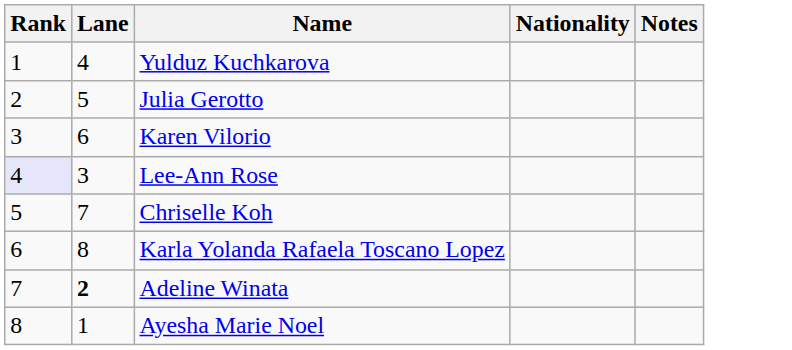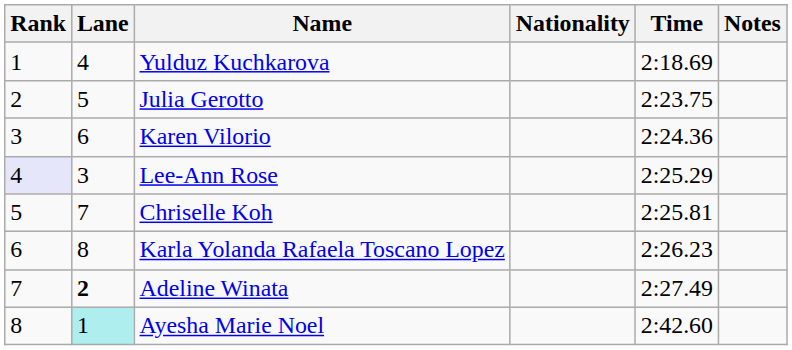 <table class="wikitable">
 <tr>
 <th>Rank</th>
 <th>Lane</th>
 <th>Name</th>
 <th>Nationality</th>
+<th>Time</th>
 <th>Notes</th>
 </tr>
 <tr>
 <td>1</td>
 <td>4</td>
 <td><a href='#'>Yulduz Kuchkarova</a></td>
 <td></td>
+<td>2:18.69</td>
 <td></td>
 </tr>
 <tr>
 <td>2</td>
 <td>5</td>
 <td><a href='#'>Julia Gerotto</a></td>
 <td></td>
+<td>2:23.75</td>
 <td></td>
 </tr>
 <tr>
 <td>3</td>
 <td>6</td>
 <td><a href='#'>Karen Vilorio</a></td>
 <td></td>
+<td>2:24.36</td>
 <td></td>
 </tr>
 <tr>
 <td style="background: lavender;">4</td>
 <td>3</td>
 <td><a href='#'>Lee-Ann Rose</a></td>
 <td></td>
+<td>2:25.29</td>
 <td></td>
 </tr>
 <tr>
 <td>5</td>
 <td>7</td>
 <td><a href='#'>Chriselle Koh</a></td>
 <td></td>
+<td>2:25.81</td>
 <td></td>
 </tr>
 <tr>
 <td>6</td>
 <td>8</td>
 <td><a href='#'>Karla Yolanda Rafaela Toscano Lopez</a></td>
 <td></td>
+<td>2:26.23</td>
 <td></td>
 </tr>
 <tr>
 <td>7</td>
 <td><strong>2</strong></td>
 <td><a href='#'>Adeline Winata</a></td>
 <td></td>
+<td>2:27.49</td>
 <td></td>
 </tr>
 <tr>
 <td>8</td>
-<td>1</td>
+<td style="background: paleturquoise;">1</td>
 <td><a href='#'>Ayesha Marie Noel</a></td>
 <td></td>
+<td>2:42.60</td>
 <td></td>
 </tr>
 </table>
